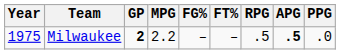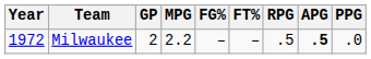 <table class="wikitable sortable" style="font-size:95%; text-align:right;">
 <tr>
 <th>Year</th>
 <th>Team</th>
 <th>GP</th>
 <th>MPG</th>
 <th>FG%</th>
 <th>FT%</th>
 <th>RPG</th>
 <th>APG</th>
 <th>PPG</th>
 </tr>
 <tr>
-<td style="text-align:left;"><a href='#'>1975</a></td>
+<td style="text-align:left;"><a href='#'>1972</a></td>
 <td style="text-align:left;"><a href='#'>Milwaukee</a></td>
-<td><strong>2</strong></td>
+<td>2</td>
 <td>2.2</td>
 <td>–</td>
 <td>–</td>
 <td>.5</td>
 <td><strong>.5</strong></td>
 <td>.0</td>
 </tr>
 </table>
